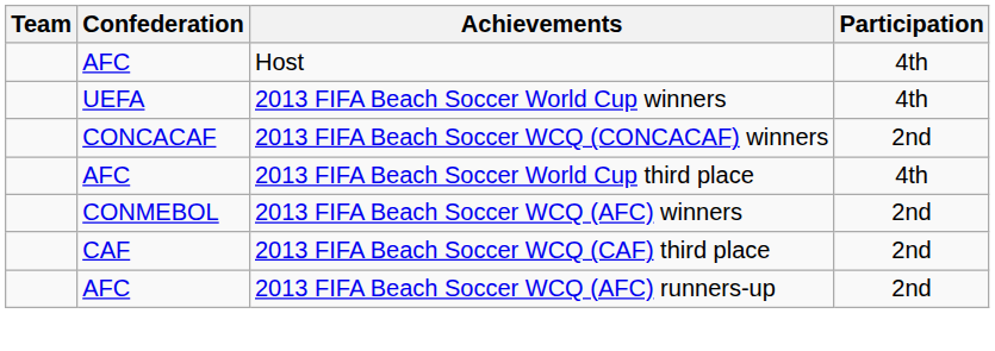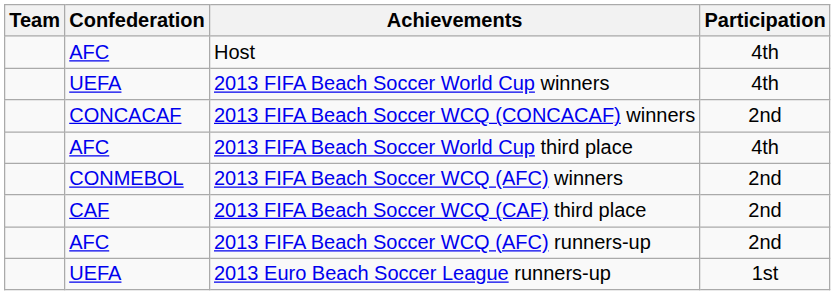 <table class="wikitable">
 <tr>
 <th>Team</th>
 <th>Confederation</th>
 <th>Achievements</th>
 <th>Participation</th>
 </tr>
 <tr>
 <td></td>
 <td><a href='#'>AFC</a></td>
 <td>Host</td>
 <td align=center>4th</td>
 </tr>
 <tr>
 <td></td>
 <td><a href='#'>UEFA</a></td>
 <td><a href='#'>2013 FIFA Beach Soccer World Cup</a> winners</td>
 <td align=center>4th</td>
 </tr>
 <tr>
 <td></td>
 <td><a href='#'>CONCACAF</a></td>
 <td><a href='#'>2013 FIFA Beach Soccer WCQ (CONCACAF)</a> winners</td>
 <td align=center>2nd</td>
 </tr>
 <tr>
 <td></td>
 <td><a href='#'>AFC</a></td>
 <td><a href='#'>2013 FIFA Beach Soccer World Cup</a> third place</td>
 <td align=center>4th</td>
 </tr>
 <tr>
 <td></td>
 <td><a href='#'>CONMEBOL</a></td>
 <td><a href='#'>2013 FIFA Beach Soccer WCQ (AFC)</a> winners</td>
 <td align=center>2nd</td>
 </tr>
 <tr>
 <td></td>
 <td><a href='#'>CAF</a></td>
 <td><a href='#'>2013 FIFA Beach Soccer WCQ (CAF)</a> third place</td>
 <td align=center>2nd</td>
 </tr>
 <tr>
 <td></td>
 <td><a href='#'>AFC</a></td>
 <td><a href='#'>2013 FIFA Beach Soccer WCQ (AFC)</a> runners-up</td>
 <td align=center>2nd</td>
 </tr>
+<tr>
+<td></td>
+<td><a href='#'>UEFA</a></td>
+<td><a href='#'>2013 Euro Beach Soccer League</a> runners-up</td>
+<td align=center>1st</td>
+</tr>
 </table>
